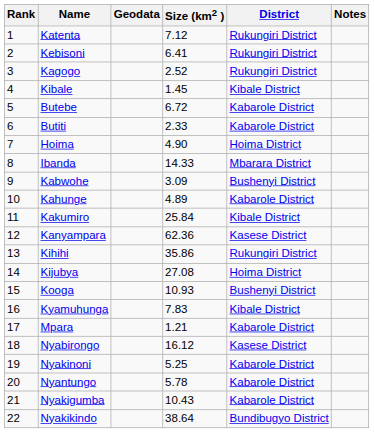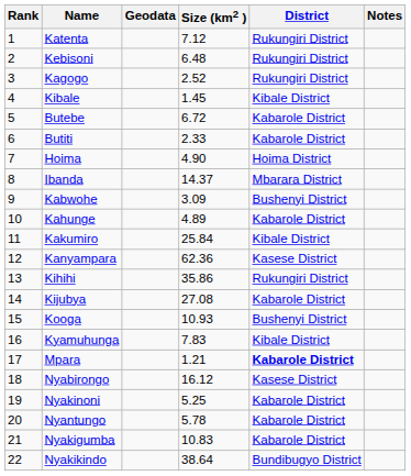 <table class="wikitable sortable">
 <tr>
 <th>Rank</th>
 <th>Name</th>
 <th>Geodata</th>
 <th>Size (km<sup>2</sup> )</th>
 <th><a href='#'>District</a></th>
 <th>Notes</th>
 </tr>
 <tr>
 <td>1</td>
 <td><a href='#'>Katenta</a></td>
 <td></td>
 <td>7.12</td>
 <td><a href='#'>Rukungiri District</a></td>
 <td></td>
 </tr>
 <tr>
 <td>2</td>
 <td><a href='#'>Kebisoni</a></td>
 <td></td>
-<td>6.41</td>
+<td>6.48</td>
 <td><a href='#'>Rukungiri District</a></td>
 <td></td>
 </tr>
 <tr>
 <td>3</td>
 <td><a href='#'>Kagogo</a></td>
 <td></td>
 <td>2.52</td>
 <td><a href='#'>Rukungiri District</a></td>
 <td></td>
 </tr>
 <tr>
 <td>4</td>
 <td><a href='#'>Kibale</a></td>
 <td></td>
 <td>1.45</td>
 <td><a href='#'>Kibale District</a></td>
 <td></td>
 </tr>
 <tr>
 <td>5</td>
 <td><a href='#'>Butebe</a></td>
 <td></td>
 <td>6.72</td>
 <td><a href='#'>Kabarole District</a></td>
 <td></td>
 </tr>
 <tr>
 <td>6</td>
 <td><a href='#'>Butiti</a></td>
 <td></td>
 <td>2.33</td>
 <td><a href='#'>Kabarole District</a></td>
 <td></td>
 </tr>
 <tr>
 <td>7</td>
 <td><a href='#'>Hoima</a></td>
 <td></td>
 <td>4.90</td>
 <td><a href='#'>Hoima District</a></td>
 <td></td>
 </tr>
 <tr>
 <td>8</td>
 <td><a href='#'>Ibanda</a></td>
 <td></td>
-<td>14.33</td>
+<td>14.37</td>
 <td><a href='#'>Mbarara District</a></td>
 <td></td>
 </tr>
 <tr>
 <td>9</td>
 <td><a href='#'>Kabwohe</a></td>
 <td></td>
 <td>3.09</td>
 <td><a href='#'>Bushenyi District</a></td>
 <td></td>
 </tr>
 <tr>
 <td>10</td>
 <td><a href='#'>Kahunge</a></td>
 <td></td>
 <td>4.89</td>
 <td><a href='#'>Kabarole District</a></td>
 <td></td>
 </tr>
 <tr>
 <td>11</td>
 <td><a href='#'>Kakumiro</a></td>
 <td></td>
 <td>25.84</td>
 <td><a href='#'>Kibale District</a></td>
 <td></td>
 </tr>
 <tr>
 <td>12</td>
 <td><a href='#'>Kanyampara</a></td>
 <td></td>
 <td>62.36</td>
 <td><a href='#'>Kasese District</a></td>
 <td></td>
 </tr>
 <tr>
 <td>13</td>
 <td><a href='#'>Kihihi</a></td>
 <td></td>
 <td>35.86</td>
 <td><a href='#'>Rukungiri District</a></td>
 <td></td>
 </tr>
 <tr>
 <td>14</td>
 <td><a href='#'>Kijubya</a></td>
 <td></td>
 <td>27.08</td>
-<td><a href='#'>Hoima District</a></td>
+<td><a href='#'>Kabarole District</a></td>
 <td></td>
 </tr>
 <tr>
 <td>15</td>
 <td><a href='#'>Kooga</a></td>
 <td></td>
 <td>10.93</td>
 <td><a href='#'>Bushenyi District</a></td>
 <td></td>
 </tr>
 <tr>
 <td>16</td>
 <td><a href='#'>Kyamuhunga</a></td>
 <td></td>
 <td>7.83</td>
 <td><a href='#'>Kibale District</a></td>
 <td></td>
 </tr>
 <tr>
 <td>17</td>
 <td><a href='#'>Mpara</a></td>
 <td></td>
 <td>1.21</td>
-<td><a href='#'>Kabarole District</a></td>
+<td><strong><a href='#'>Kabarole District</a></strong></td>
 <td></td>
 </tr>
 <tr>
 <td>18</td>
 <td><a href='#'>Nyabirongo</a></td>
 <td></td>
 <td>16.12</td>
 <td><a href='#'>Kasese District</a></td>
 <td></td>
 </tr>
 <tr>
 <td>19</td>
 <td><a href='#'>Nyakinoni</a></td>
 <td></td>
 <td>5.25</td>
 <td><a href='#'>Kabarole District</a></td>
 <td></td>
 </tr>
 <tr>
 <td>20</td>
 <td><a href='#'>Nyantungo</a></td>
 <td></td>
 <td>5.78</td>
 <td><a href='#'>Kabarole District</a></td>
 <td></td>
 </tr>
 <tr>
 <td>21</td>
 <td><a href='#'>Nyakigumba</a></td>
 <td></td>
-<td>10.43</td>
+<td>10.83</td>
 <td><a href='#'>Kabarole District</a></td>
 <td></td>
 </tr>
 <tr>
 <td>22</td>
 <td><a href='#'>Nyakikindo</a></td>
 <td></td>
 <td>38.64</td>
 <td><a href='#'>Bundibugyo District</a></td>
 <td></td>
 </tr>
 </table>
